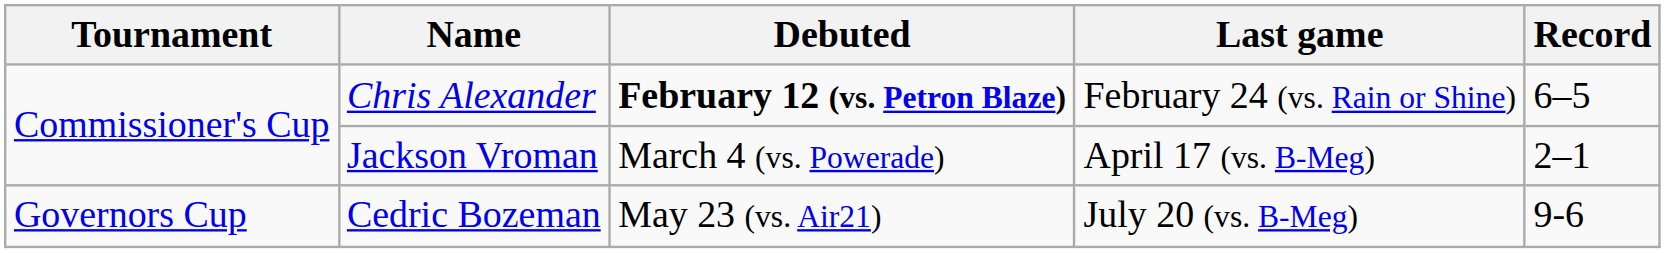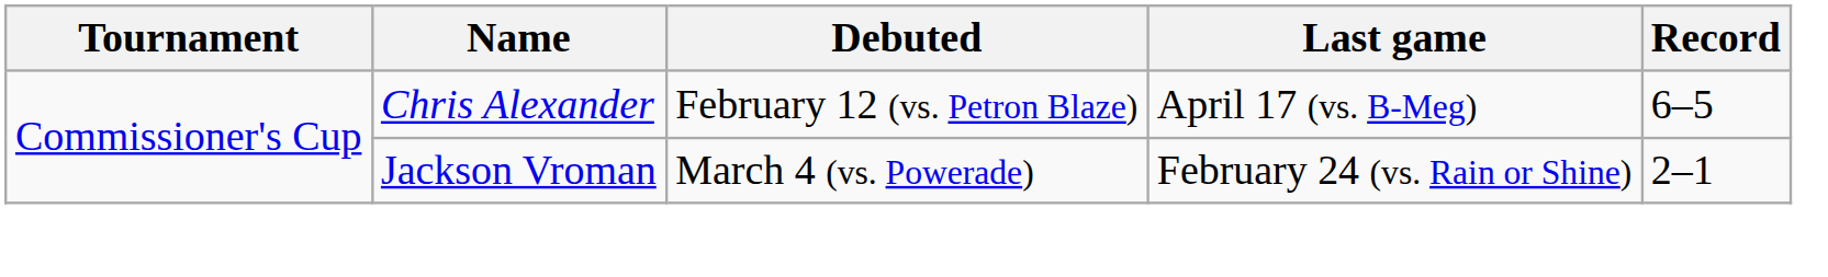 <table class="wikitable">
 <tr>
 <th>Tournament</th>
 <th>Name</th>
 <th>Debuted</th>
 <th>Last game</th>
 <th>Record</th>
 </tr>
 <tr>
 <td rowspan=2><a href='#'>Commissioner's Cup</a></td>
 <td><em><a href='#'>Chris Alexander</a></em></td>
-<td><strong>February 12 <small>(vs. <a href='#'>Petron Blaze</a>)</small></strong></td>
-<td>February 24 <small>(vs. <a href='#'>Rain or Shine</a>)</small></td>
+<td>February 12 <small>(vs. <a href='#'>Petron Blaze</a>)</small></td>
+<td>April 17 <small>(vs. <a href='#'>B-Meg</a>)</small></td>
 <td>6–5</td>
 </tr>
 <tr>
 <td><a href='#'>Jackson Vroman</a></td>
 <td>March 4 <small>(vs. <a href='#'>Powerade</a>)</small></td>
-<td>April 17 <small>(vs. <a href='#'>B-Meg</a>)</small></td>
+<td>February 24 <small>(vs. <a href='#'>Rain or Shine</a>)</small></td>
 <td>2–1</td>
 </tr>
-<tr>
-<td><a href='#'>Governors Cup</a></td>
-<td><a href='#'>Cedric Bozeman</a></td>
-<td>May 23 <small>(vs. <a href='#'>Air21</a>)</small></td>
-<td>July 20 <small>(vs. <a href='#'>B-Meg</a>)</small></td>
-<td>9-6</td>
-</tr>
 </table>
